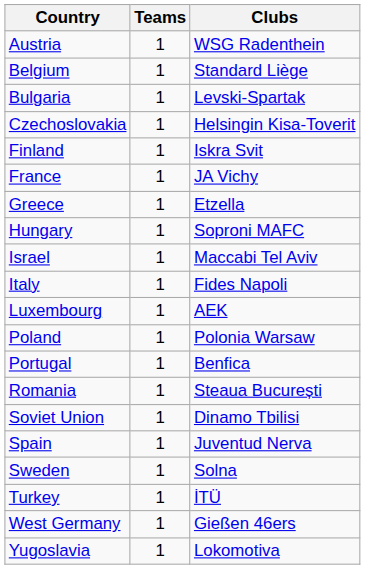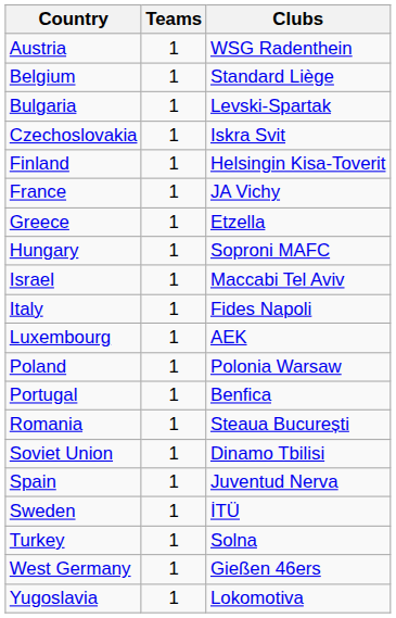 <table class="wikitable" style="margin-left:0.5em;">
 <tr>
 <th>Country</th>
 <th>Teams</th>
 <th colspan=5>Clubs</th>
 </tr>
 <tr>
 <td> <a href='#'>Austria</a></td>
 <td align=center>1</td>
 <td><a href='#'>WSG Radenthein</a></td>
 </tr>
 <tr>
 <td> <a href='#'>Belgium</a></td>
 <td align=center>1</td>
 <td><a href='#'>Standard Liège</a></td>
 </tr>
 <tr>
 <td> <a href='#'>Bulgaria</a></td>
 <td align=center>1</td>
 <td><a href='#'>Levski-Spartak</a></td>
 </tr>
 <tr>
 <td> <a href='#'>Czechoslovakia</a></td>
 <td align=center>1</td>
-<td><a href='#'>Helsingin Kisa-Toverit</a></td>
+<td><a href='#'>Iskra Svit</a></td>
 </tr>
 <tr>
 <td> <a href='#'>Finland</a></td>
 <td align=center>1</td>
-<td><a href='#'>Iskra Svit</a></td>
+<td><a href='#'>Helsingin Kisa-Toverit</a></td>
 </tr>
 <tr>
 <td> <a href='#'>France</a></td>
 <td align=center>1</td>
 <td><a href='#'>JA Vichy</a></td>
 </tr>
 <tr>
 <td> <a href='#'>Greece</a></td>
 <td align=center>1</td>
 <td><a href='#'>Etzella</a></td>
 </tr>
 <tr>
 <td> <a href='#'>Hungary</a></td>
 <td align=center>1</td>
 <td><a href='#'>Soproni MAFC</a></td>
 </tr>
 <tr>
 <td> <a href='#'>Israel</a></td>
 <td align=center>1</td>
 <td><a href='#'>Maccabi Tel Aviv</a></td>
 </tr>
 <tr>
 <td> <a href='#'>Italy</a></td>
 <td align=center>1</td>
 <td><a href='#'>Fides Napoli</a></td>
 </tr>
 <tr>
 <td> <a href='#'>Luxembourg</a></td>
 <td align=center>1</td>
 <td><a href='#'>AEK</a></td>
 </tr>
 <tr>
 <td> <a href='#'>Poland</a></td>
 <td align=center>1</td>
 <td><a href='#'>Polonia Warsaw</a></td>
 </tr>
 <tr>
 <td> <a href='#'>Portugal</a></td>
 <td align=center>1</td>
 <td><a href='#'>Benfica</a></td>
 </tr>
 <tr>
 <td> <a href='#'>Romania</a></td>
 <td align=center>1</td>
 <td><a href='#'>Steaua București</a></td>
 </tr>
 <tr>
 <td> <a href='#'>Soviet Union</a></td>
 <td align=center>1</td>
 <td><a href='#'>Dinamo Tbilisi</a></td>
 </tr>
 <tr>
 <td> <a href='#'>Spain</a></td>
 <td align=center>1</td>
 <td><a href='#'>Juventud Nerva</a></td>
 </tr>
 <tr>
 <td> <a href='#'>Sweden</a></td>
 <td align=center>1</td>
-<td><a href='#'>Solna</a></td>
+<td><a href='#'>İTÜ</a></td>
 </tr>
 <tr>
 <td> <a href='#'>Turkey</a></td>
 <td align=center>1</td>
-<td><a href='#'>İTÜ</a></td>
+<td><a href='#'>Solna</a></td>
 </tr>
 <tr>
 <td> <a href='#'>West Germany</a></td>
 <td align=center>1</td>
 <td><a href='#'>Gießen 46ers</a></td>
 </tr>
 <tr>
 <td> <a href='#'>Yugoslavia</a></td>
 <td align=center>1</td>
 <td><a href='#'>Lokomotiva</a></td>
 </tr>
 </table>
